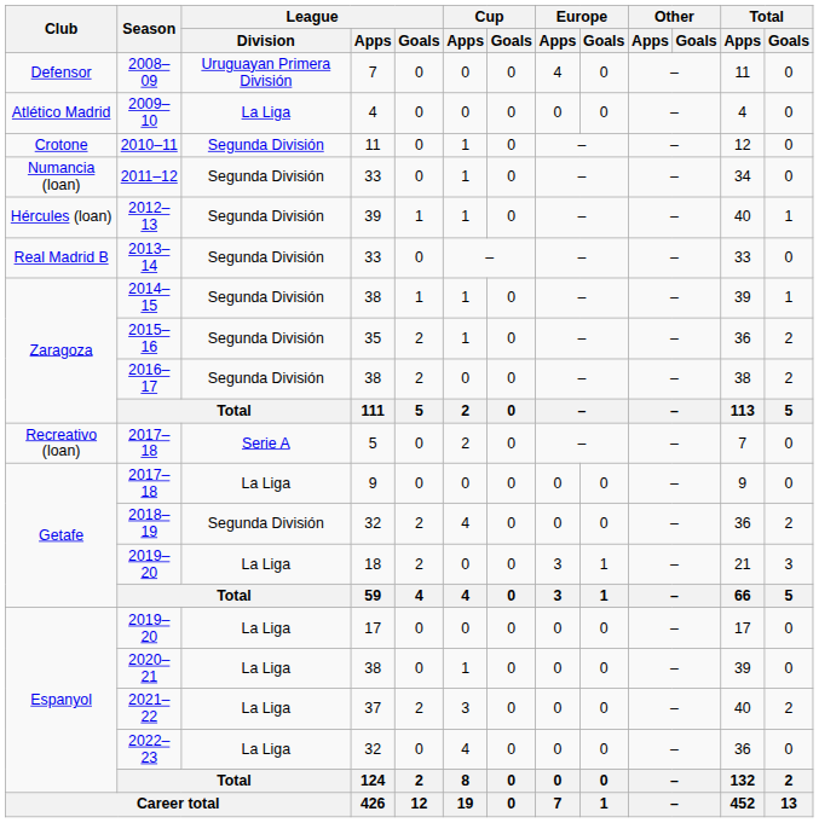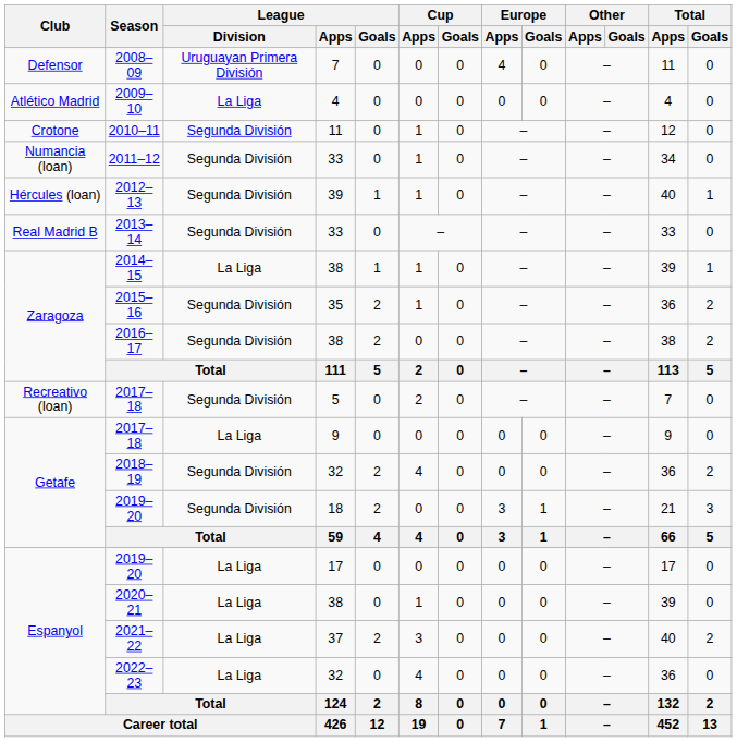 <table class="wikitable" style="text-align:center">
 <tr>
 <th rowspan="2">Club</th>
 <th rowspan="2">Season</th>
 <th colspan="3">League</th>
 <th colspan="2">Cup</th>
 <th colspan="2">Europe</th>
 <th colspan="2">Other</th>
 <th colspan="2">Total</th>
 </tr>
 <tr>
 <th>Division</th>
 <th>Apps</th>
 <th>Goals</th>
 <th>Apps</th>
 <th>Goals</th>
 <th>Apps</th>
 <th>Goals</th>
 <th>Apps</th>
 <th>Goals</th>
 <th>Apps</th>
 <th>Goals</th>
 </tr>
 <tr>
 <td><a href='#'>Defensor</a></td>
 <td><a href='#'>2008–09</a></td>
 <td><a href='#'>Uruguayan Primera División</a></td>
 <td>7</td>
 <td>0</td>
 <td>0</td>
 <td>0</td>
 <td>4</td>
 <td>0</td>
 <td colspan="2">–</td>
 <td>11</td>
 <td>0</td>
 </tr>
 <tr>
 <td><a href='#'>Atlético Madrid</a></td>
 <td><a href='#'>2009–10</a></td>
 <td><a href='#'>La Liga</a></td>
 <td>4</td>
 <td>0</td>
 <td>0</td>
 <td>0</td>
 <td>0</td>
 <td>0</td>
 <td colspan="2">–</td>
 <td>4</td>
 <td>0</td>
 </tr>
 <tr>
 <td><a href='#'>Crotone</a></td>
 <td><a href='#'>2010–11</a></td>
 <td><a href='#'>Segunda División</a></td>
 <td>11</td>
 <td>0</td>
 <td>1</td>
 <td>0</td>
 <td colspan="2">–</td>
 <td colspan="2">–</td>
 <td>12</td>
 <td>0</td>
 </tr>
 <tr>
 <td><a href='#'>Numancia</a> (loan)</td>
 <td><a href='#'>2011–12</a></td>
 <td>Segunda División</td>
 <td>33</td>
 <td>0</td>
 <td>1</td>
 <td>0</td>
 <td colspan="2">–</td>
 <td colspan="2">–</td>
 <td>34</td>
 <td>0</td>
 </tr>
 <tr>
 <td><a href='#'>Hércules</a> (loan)</td>
 <td><a href='#'>2012–13</a></td>
 <td>Segunda División</td>
 <td>39</td>
 <td>1</td>
 <td>1</td>
 <td>0</td>
 <td colspan="2">–</td>
 <td colspan="2">–</td>
 <td>40</td>
 <td>1</td>
 </tr>
 <tr>
 <td><a href='#'>Real Madrid B</a></td>
 <td><a href='#'>2013–14</a></td>
 <td>Segunda División</td>
 <td>33</td>
 <td>0</td>
 <td colspan="2">–</td>
 <td colspan="2">–</td>
 <td colspan="2">–</td>
 <td>33</td>
 <td>0</td>
 </tr>
 <tr>
 <td rowspan="4"><a href='#'>Zaragoza</a></td>
 <td><a href='#'>2014–15</a></td>
-<td>Segunda División</td>
+<td>La Liga</td>
 <td>38</td>
 <td>1</td>
 <td>1</td>
 <td>0</td>
 <td colspan="2">–</td>
 <td colspan="2">–</td>
 <td>39</td>
 <td>1</td>
 </tr>
 <tr>
 <td><a href='#'>2015–16</a></td>
 <td>Segunda División</td>
 <td>35</td>
 <td>2</td>
 <td>1</td>
 <td>0</td>
 <td colspan="2">–</td>
 <td colspan="2">–</td>
 <td>36</td>
 <td>2</td>
 </tr>
 <tr>
 <td><a href='#'>2016–17</a></td>
 <td>Segunda División</td>
 <td>38</td>
 <td>2</td>
 <td>0</td>
 <td>0</td>
 <td colspan="2">–</td>
 <td colspan="2">–</td>
 <td>38</td>
 <td>2</td>
 </tr>
 <tr>
 <th colspan="2">Total</th>
 <th>111</th>
 <th>5</th>
 <th>2</th>
 <th>0</th>
 <th colspan="2">–</th>
 <th colspan="2">–</th>
 <th>113</th>
 <th>5</th>
 </tr>
 <tr>
 <td><a href='#'>Recreativo</a> (loan)</td>
 <td><a href='#'>2017–18</a></td>
-<td><a href='#'>Serie A</a></td>
+<td>Segunda División</td>
 <td>5</td>
 <td>0</td>
 <td>2</td>
 <td>0</td>
 <td colspan="2">–</td>
 <td colspan="2">–</td>
 <td>7</td>
 <td>0</td>
 </tr>
 <tr>
 <td rowspan="4"><a href='#'>Getafe</a></td>
 <td><a href='#'>2017–18</a></td>
 <td>La Liga</td>
 <td>9</td>
 <td>0</td>
 <td>0</td>
 <td>0</td>
 <td>0</td>
 <td>0</td>
 <td colspan="2">–</td>
 <td>9</td>
 <td>0</td>
 </tr>
 <tr>
 <td><a href='#'>2018–19</a></td>
 <td>Segunda División</td>
 <td>32</td>
 <td>2</td>
 <td>4</td>
 <td>0</td>
 <td>0</td>
 <td>0</td>
 <td colspan="2">–</td>
 <td>36</td>
 <td>2</td>
 </tr>
 <tr>
 <td><a href='#'>2019–20</a></td>
-<td>La Liga</td>
+<td>Segunda División</td>
 <td>18</td>
 <td>2</td>
 <td>0</td>
 <td>0</td>
 <td>3</td>
 <td>1</td>
 <td colspan="2">–</td>
 <td>21</td>
 <td>3</td>
 </tr>
 <tr>
 <th colspan="2">Total</th>
 <th>59</th>
 <th>4</th>
 <th>4</th>
 <th>0</th>
 <th>3</th>
 <th>1</th>
 <th colspan="2">–</th>
 <th>66</th>
 <th>5</th>
 </tr>
 <tr>
 <td rowspan="5"><a href='#'>Espanyol</a></td>
 <td><a href='#'>2019–20</a></td>
 <td>La Liga</td>
 <td>17</td>
 <td>0</td>
 <td>0</td>
 <td>0</td>
 <td>0</td>
 <td>0</td>
 <td colspan="2">–</td>
 <td>17</td>
 <td>0</td>
 </tr>
 <tr>
 <td><a href='#'>2020–21</a></td>
 <td>La Liga</td>
 <td>38</td>
 <td>0</td>
 <td>1</td>
 <td>0</td>
 <td>0</td>
 <td>0</td>
 <td colspan="2">–</td>
 <td>39</td>
 <td>0</td>
 </tr>
 <tr>
 <td><a href='#'>2021–22</a></td>
 <td>La Liga</td>
 <td>37</td>
 <td>2</td>
 <td>3</td>
 <td>0</td>
 <td>0</td>
 <td>0</td>
 <td colspan="2">–</td>
 <td>40</td>
 <td>2</td>
 </tr>
 <tr>
 <td><a href='#'>2022–23</a></td>
 <td>La Liga</td>
 <td>32</td>
 <td>0</td>
 <td>4</td>
 <td>0</td>
 <td>0</td>
 <td>0</td>
 <td colspan="2">–</td>
 <td>36</td>
 <td>0</td>
 </tr>
 <tr>
 <th colspan="2">Total</th>
 <th>124</th>
 <th>2</th>
 <th>8</th>
 <th>0</th>
 <th>0</th>
 <th>0</th>
 <th colspan="2">–</th>
 <th>132</th>
 <th>2</th>
 </tr>
 <tr>
 <th colspan="3">Career total</th>
 <th>426</th>
 <th>12</th>
 <th>19</th>
 <th>0</th>
 <th>7</th>
 <th>1</th>
 <th colspan="2">–</th>
 <th>452</th>
 <th>13</th>
 </tr>
 </table>
